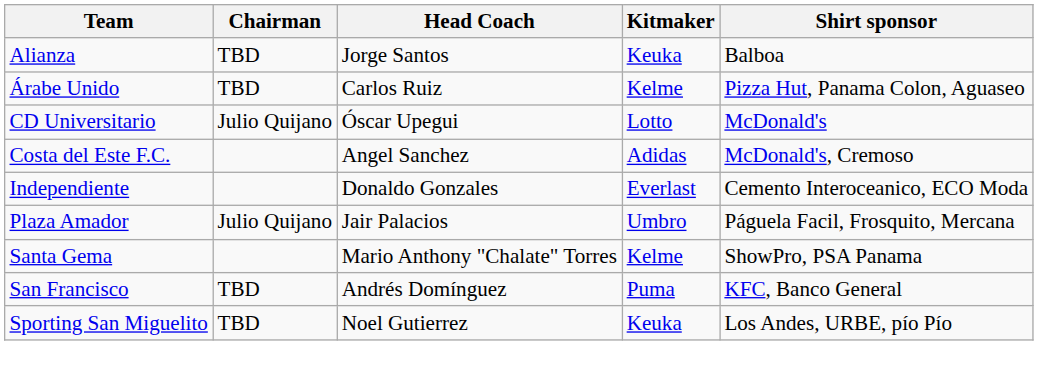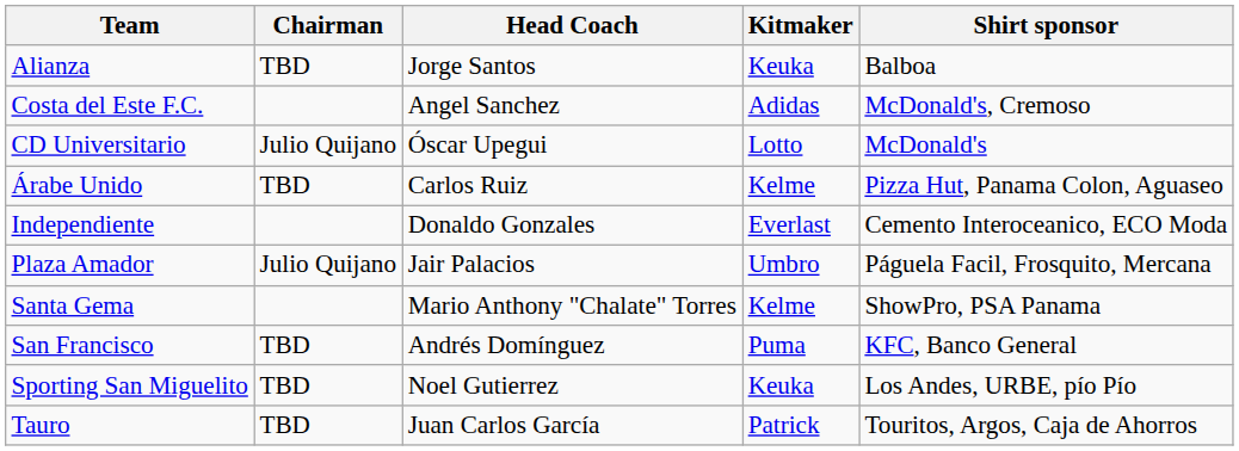 <table class="wikitable sortable" style="text-align: left;">
 <tr>
 <th>Team</th>
 <th>Chairman</th>
 <th>Head Coach</th>
 <th>Kitmaker</th>
 <th>Shirt sponsor</th>
 </tr>
 <tr>
 <td><a href='#'>Alianza</a></td>
 <td> TBD</td>
 <td> Jorge Santos</td>
 <td><a href='#'>Keuka</a></td>
 <td>Balboa</td>
 </tr>
 <tr>
-<td><a href='#'>Árabe Unido</a></td>
-<td> TBD</td>
-<td> Carlos Ruiz</td>
-<td><a href='#'>Kelme</a></td>
-<td><a href='#'>Pizza Hut</a>, Panama Colon, Aguaseo</td>
+<td><a href='#'>Costa del Este F.C.</a></td>
+<td></td>
+<td> Angel Sanchez</td>
+<td><a href='#'>Adidas</a></td>
+<td><a href='#'>McDonald's</a>, Cremoso</td>
 </tr>
 <tr>
 <td><a href='#'>CD Universitario</a></td>
 <td>Julio Quijano</td>
 <td> Óscar Upegui</td>
 <td><a href='#'>Lotto</a></td>
 <td><a href='#'>McDonald's</a></td>
 </tr>
 <tr>
-<td><a href='#'>Costa del Este F.C.</a></td>
-<td></td>
-<td> Angel Sanchez</td>
-<td><a href='#'>Adidas</a></td>
-<td><a href='#'>McDonald's</a>, Cremoso</td>
+<td><a href='#'>Árabe Unido</a></td>
+<td> TBD</td>
+<td> Carlos Ruiz</td>
+<td><a href='#'>Kelme</a></td>
+<td><a href='#'>Pizza Hut</a>, Panama Colon, Aguaseo</td>
 </tr>
 <tr>
 <td><a href='#'>Independiente</a></td>
 <td></td>
 <td> Donaldo Gonzales</td>
 <td><a href='#'>Everlast</a></td>
 <td>Cemento Interoceanico, ECO Moda</td>
 </tr>
 <tr>
 <td><a href='#'>Plaza Amador</a></td>
 <td>Julio Quijano</td>
 <td> Jair Palacios</td>
 <td><a href='#'>Umbro</a></td>
 <td>Páguela Facil, Frosquito, Mercana</td>
 </tr>
 <tr>
 <td><a href='#'>Santa Gema</a></td>
 <td></td>
 <td> Mario Anthony "Chalate" Torres</td>
 <td><a href='#'>Kelme</a></td>
 <td>ShowPro, PSA Panama</td>
 </tr>
 <tr>
 <td><a href='#'>San Francisco</a></td>
 <td> TBD</td>
 <td> Andrés Domínguez</td>
 <td><a href='#'>Puma</a></td>
 <td><a href='#'>KFC</a>, Banco General</td>
 </tr>
 <tr>
 <td><a href='#'>Sporting San Miguelito</a></td>
 <td> TBD</td>
 <td> Noel Gutierrez</td>
 <td><a href='#'>Keuka</a></td>
 <td>Los Andes, URBE, pío Pío</td>
 </tr>
+<tr>
+<td><a href='#'>Tauro</a></td>
+<td> TBD</td>
+<td> Juan Carlos García</td>
+<td><a href='#'>Patrick</a></td>
+<td>Touritos, Argos, Caja de Ahorros</td>
+</tr>
 </table>
